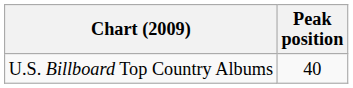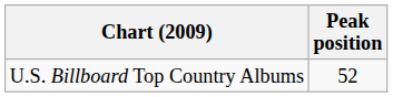 <table class="wikitable">
 <tr>
 <th>Chart (2009)</th>
 <th>Peak<br> position</th>
 </tr>
 <tr>
 <td>U.S. <em>Billboard</em> Top Country Albums</td>
-<td align="center">40</td>
+<td align="center">52</td>
 </tr>
 </table>
